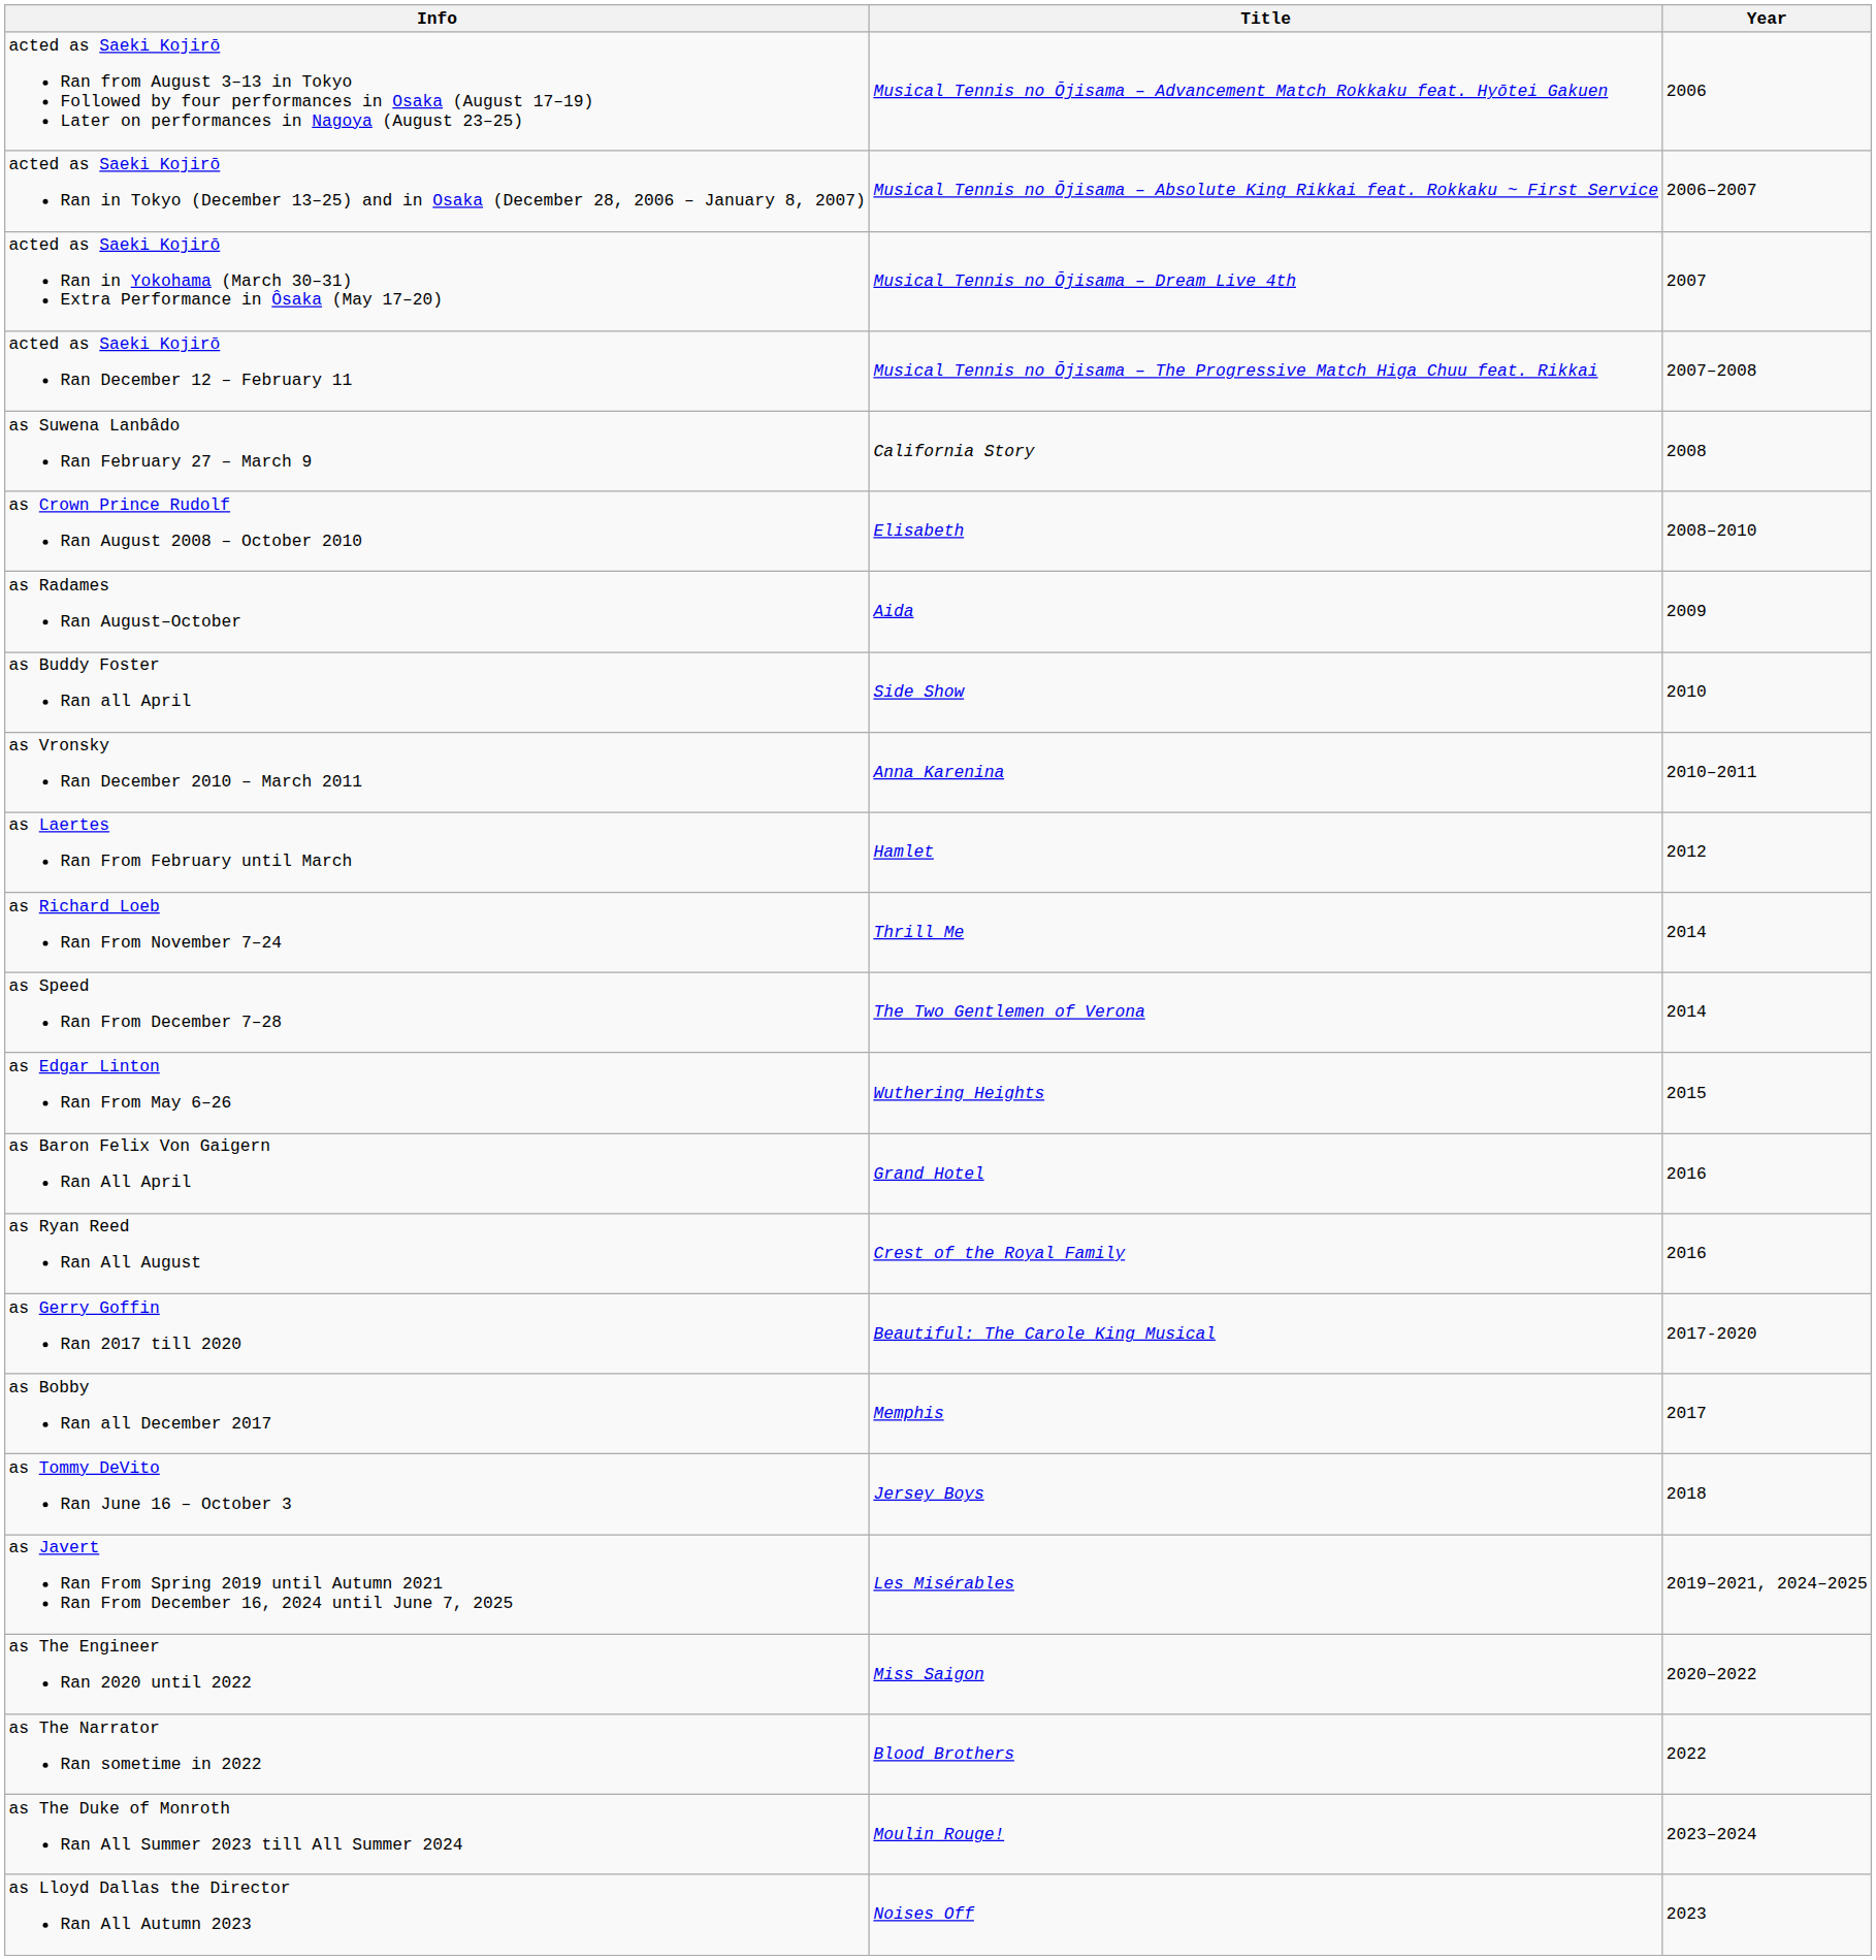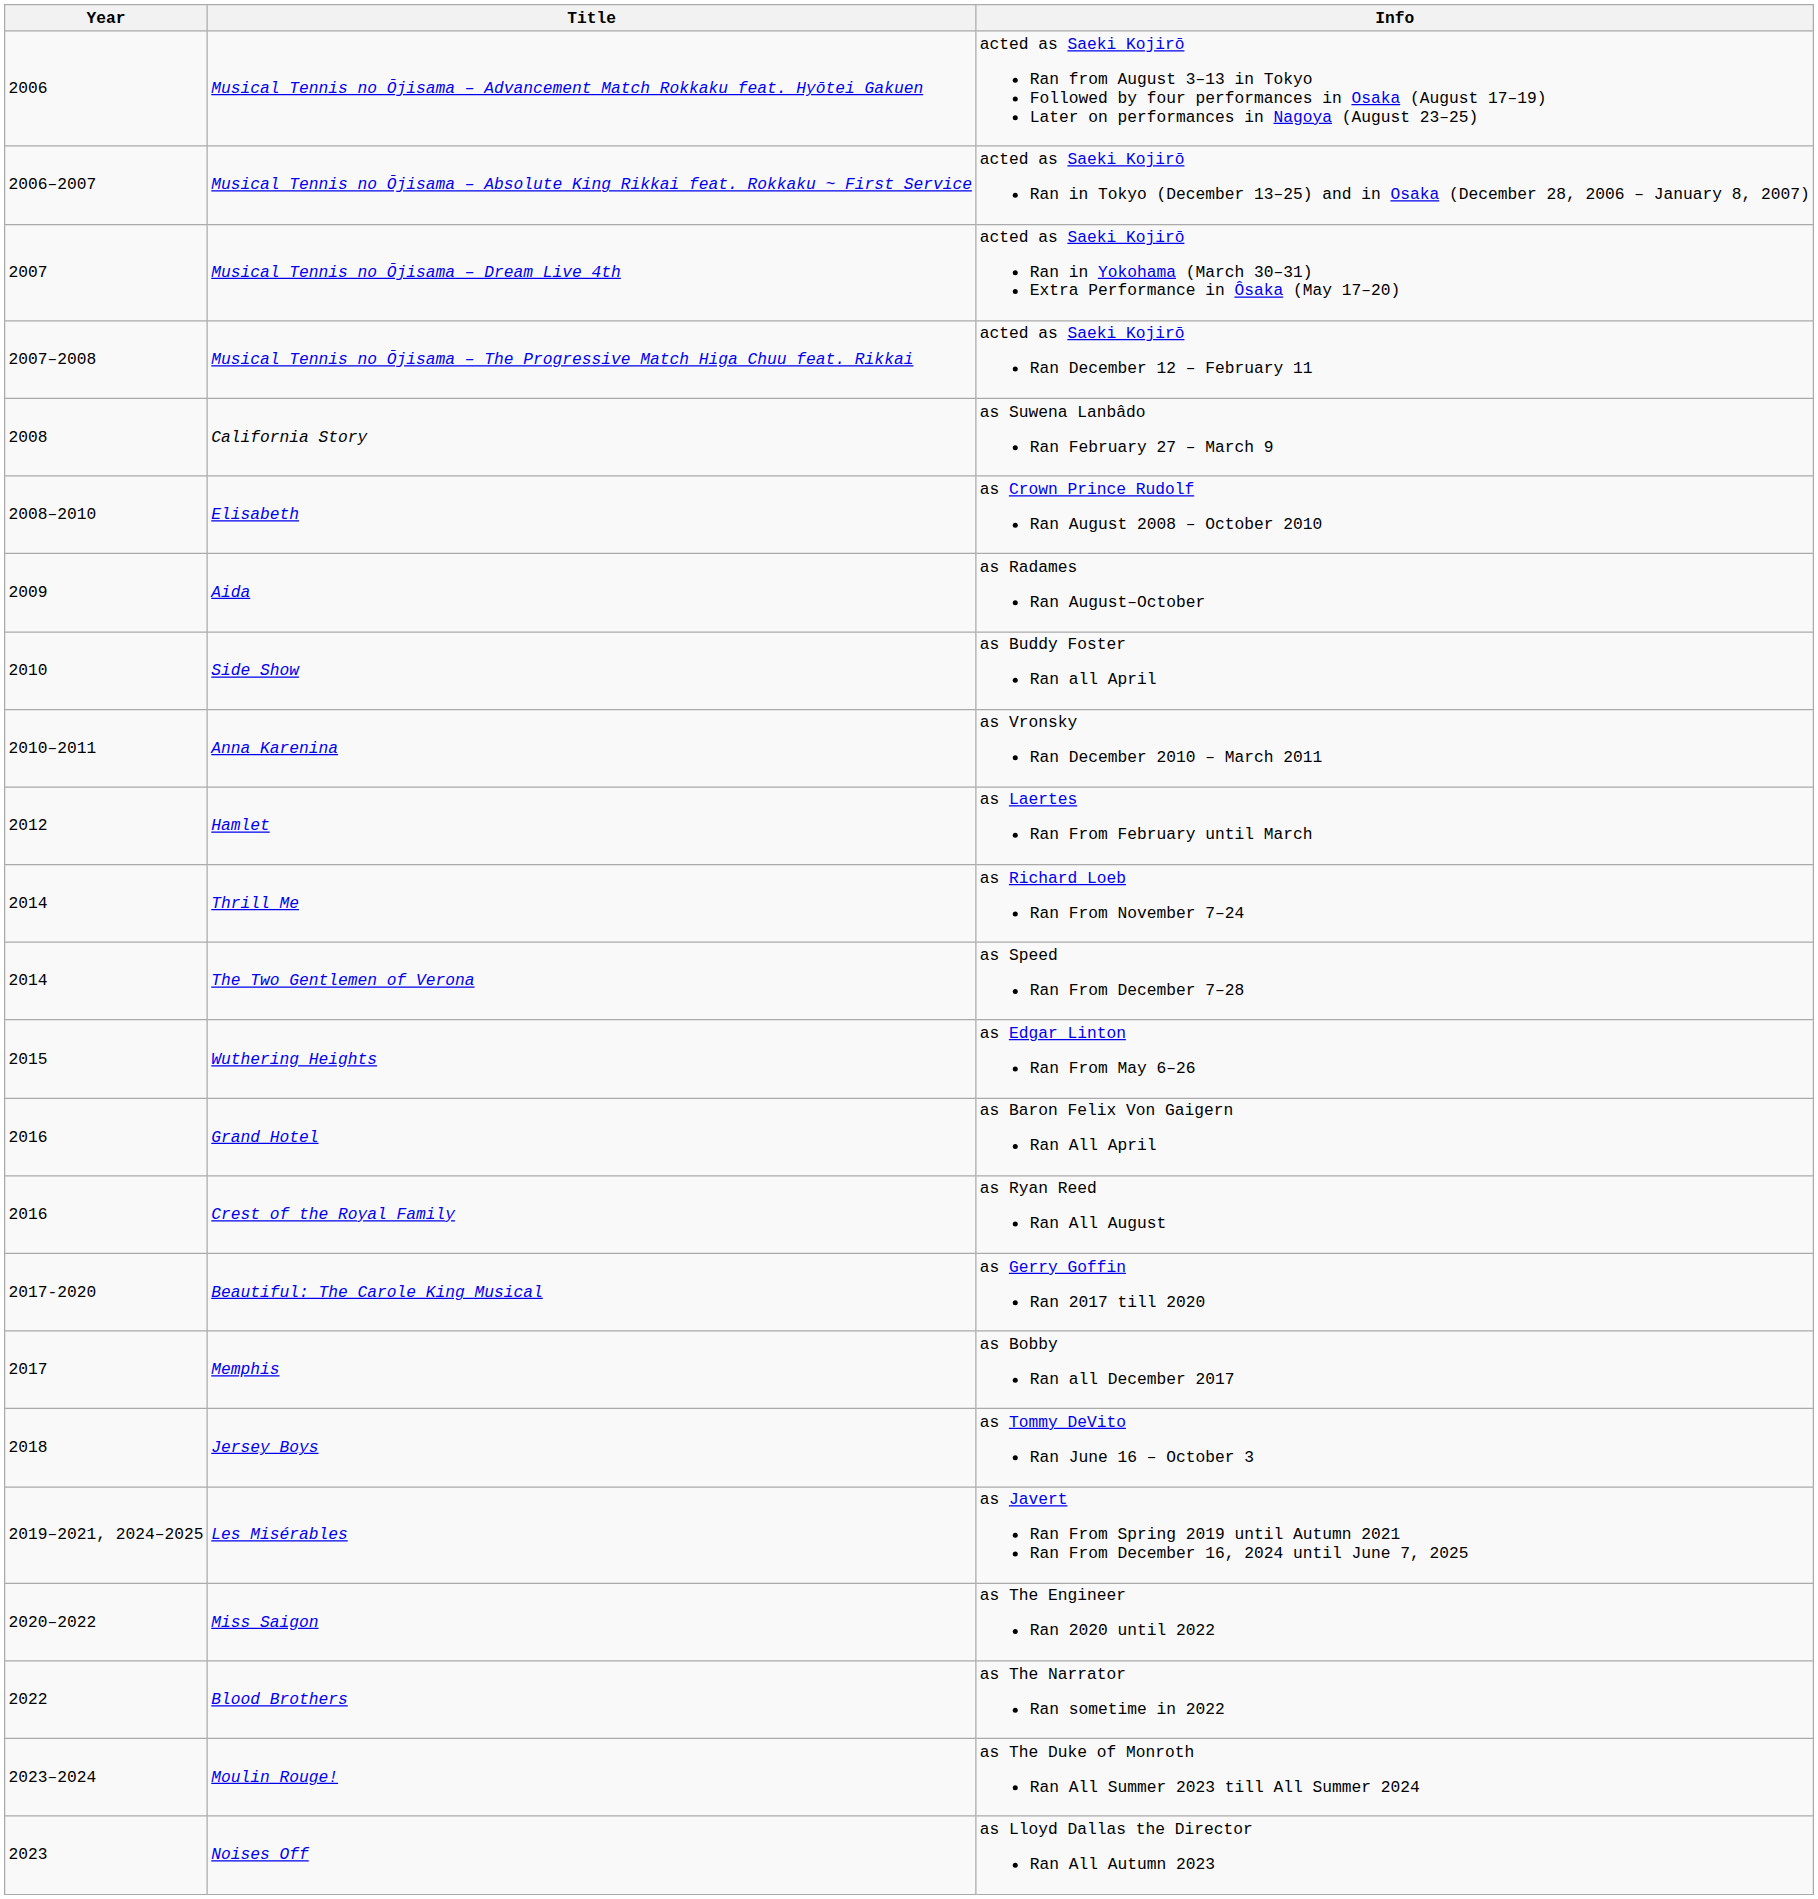 <table class="wikitable">
 <tr>
+<th>Year</th>
+<th>Title</th>
 <th>Info</th>
-<th>Title</th>
-<th>Year</th>
 </tr>
 <tr>
+<td>2006</td>
+<td><em><a href='#'>Musical Tennis no Ōjisama – Advancement Match Rokkaku feat. Hyōtei Gakuen</a></em></td>
 <td>acted as <a href='#'>Saeki Kojirō</a><br><ul><li>Ran from August 3–13 in Tokyo</li><li>Followed by four performances in <a href='#'>Osaka</a> (August 17–19)</li><li>Later on performances in <a href='#'>Nagoya</a> (August 23–25)</li></ul></td>
-<td><em><a href='#'>Musical Tennis no Ōjisama – Advancement Match Rokkaku feat. Hyōtei Gakuen</a></em></td>
-<td>2006</td>
 </tr>
 <tr>
+<td>2006–2007</td>
+<td><em><a href='#'>Musical Tennis no Ōjisama – Absolute King Rikkai feat. Rokkaku ~ First Service</a></em></td>
 <td>acted as <a href='#'>Saeki Kojirō</a><br><ul><li>Ran in Tokyo (December 13–25) and in <a href='#'>Osaka</a> (December 28, 2006 – January 8, 2007)</li></ul></td>
-<td><em><a href='#'>Musical Tennis no Ōjisama – Absolute King Rikkai feat. Rokkaku ~ First Service</a></em></td>
-<td>2006–2007</td>
 </tr>
 <tr>
+<td>2007</td>
+<td><em><a href='#'>Musical Tennis no Ōjisama – Dream Live 4th</a></em></td>
 <td>acted as <a href='#'>Saeki Kojirō</a><br><ul><li>Ran in <a href='#'>Yokohama</a> (March 30–31)</li><li>Extra Performance in <a href='#'>Ôsaka</a> (May 17–20)</li></ul></td>
-<td><em><a href='#'>Musical Tennis no Ōjisama – Dream Live 4th</a></em></td>
-<td>2007</td>
 </tr>
 <tr>
+<td>2007–2008</td>
+<td><em><a href='#'>Musical Tennis no Ōjisama – The Progressive Match Higa Chuu feat. Rikkai</a></em></td>
 <td>acted as <a href='#'>Saeki Kojirō</a><br><ul><li>Ran December 12 – February 11</li></ul></td>
-<td><em><a href='#'>Musical Tennis no Ōjisama – The Progressive Match Higa Chuu feat. Rikkai</a></em></td>
-<td>2007–2008</td>
 </tr>
 <tr>
+<td>2008</td>
+<td><em>California Story</em></td>
 <td>as Suwena Lanbâdo<br><ul><li>Ran February 27 – March 9</li></ul></td>
-<td><em>California Story</em></td>
-<td>2008</td>
 </tr>
 <tr>
+<td>2008–2010</td>
+<td><em><a href='#'>Elisabeth</a></em></td>
 <td>as <a href='#'>Crown Prince Rudolf</a><br><ul><li>Ran August 2008 – October 2010</li></ul></td>
-<td><em><a href='#'>Elisabeth</a></em></td>
-<td>2008–2010</td>
 </tr>
 <tr>
+<td>2009</td>
+<td><em><a href='#'>Aida</a></em></td>
 <td>as Radames<br><ul><li>Ran August–October</li></ul></td>
-<td><em><a href='#'>Aida</a></em></td>
-<td>2009</td>
 </tr>
 <tr>
+<td>2010</td>
+<td><em><a href='#'>Side Show</a></em></td>
 <td>as Buddy Foster<br><ul><li>Ran all April</li></ul></td>
-<td><em><a href='#'>Side Show</a></em></td>
-<td>2010</td>
 </tr>
 <tr>
+<td>2010–2011</td>
+<td><em><a href='#'>Anna Karenina</a></em></td>
 <td>as Vronsky<br><ul><li>Ran December 2010 – March 2011</li></ul></td>
-<td><em><a href='#'>Anna Karenina</a></em></td>
-<td>2010–2011</td>
 </tr>
 <tr>
+<td>2012</td>
+<td><em><a href='#'>Hamlet</a></em></td>
 <td>as <a href='#'>Laertes</a><br><ul><li>Ran From February until March</li></ul></td>
-<td><em><a href='#'>Hamlet</a></em></td>
-<td>2012</td>
 </tr>
 <tr>
+<td>2014</td>
+<td><em><a href='#'>Thrill Me</a></em></td>
 <td>as <a href='#'>Richard Loeb</a><br><ul><li>Ran From November 7–24</li></ul></td>
-<td><em><a href='#'>Thrill Me</a></em></td>
-<td>2014</td>
 </tr>
 <tr>
+<td>2014</td>
+<td><em><a href='#'>The Two Gentlemen of Verona</a></em></td>
 <td>as Speed<br><ul><li>Ran From December 7–28</li></ul></td>
-<td><em><a href='#'>The Two Gentlemen of Verona</a></em></td>
-<td>2014</td>
 </tr>
 <tr>
+<td>2015</td>
+<td><em><a href='#'>Wuthering Heights</a></em></td>
 <td>as <a href='#'>Edgar Linton</a><br><ul><li>Ran From May 6–26</li></ul></td>
-<td><em><a href='#'>Wuthering Heights</a></em></td>
-<td>2015</td>
 </tr>
 <tr>
+<td>2016</td>
+<td><em><a href='#'>Grand Hotel</a></em></td>
 <td>as Baron Felix Von Gaigern<br><ul><li>Ran All April</li></ul></td>
-<td><em><a href='#'>Grand Hotel</a></em></td>
-<td>2016</td>
 </tr>
 <tr>
+<td>2016</td>
+<td><em><a href='#'>Crest of the Royal Family</a></em></td>
 <td>as Ryan Reed<br><ul><li>Ran All August</li></ul></td>
-<td><em><a href='#'>Crest of the Royal Family</a></em></td>
-<td>2016</td>
 </tr>
 <tr>
+<td>2017-2020</td>
+<td><em><a href='#'>Beautiful: The Carole King Musical</a></em></td>
 <td>as <a href='#'>Gerry Goffin</a><br><ul><li>Ran 2017 till 2020</li></ul></td>
-<td><em><a href='#'>Beautiful: The Carole King Musical</a></em></td>
-<td>2017-2020</td>
 </tr>
 <tr>
+<td>2017</td>
+<td><a href='#'><em>Memphis</em></a></td>
 <td>as Bobby<br><ul><li>Ran all December 2017</li></ul></td>
-<td><a href='#'><em>Memphis</em></a></td>
-<td>2017</td>
 </tr>
 <tr>
+<td>2018</td>
+<td><em><a href='#'>Jersey Boys</a></em></td>
 <td>as <a href='#'>Tommy DeVito</a><br><ul><li>Ran June 16 – October 3</li></ul></td>
-<td><em><a href='#'>Jersey Boys</a></em></td>
-<td>2018</td>
 </tr>
 <tr>
+<td>2019–2021, 2024–2025</td>
+<td><em><a href='#'>Les Misérables</a></em></td>
 <td>as <a href='#'>Javert</a><br><ul><li>Ran From Spring 2019 until Autumn 2021</li><li>Ran From December 16, 2024 until June 7, 2025</li></ul></td>
-<td><em><a href='#'>Les Misérables</a></em></td>
-<td>2019–2021, 2024–2025</td>
 </tr>
 <tr>
+<td>2020–2022</td>
+<td><em><a href='#'>Miss Saigon</a></em></td>
 <td>as The Engineer<br><ul><li>Ran 2020 until 2022</li></ul></td>
-<td><em><a href='#'>Miss Saigon</a></em></td>
-<td>2020–2022</td>
 </tr>
 <tr>
+<td>2022</td>
+<td><em><a href='#'>Blood Brothers</a></em></td>
 <td>as The Narrator<br><ul><li>Ran sometime in 2022</li></ul></td>
-<td><em><a href='#'>Blood Brothers</a></em></td>
-<td>2022</td>
 </tr>
 <tr>
+<td>2023–2024</td>
+<td><em><a href='#'>Moulin Rouge!</a></em></td>
 <td>as The Duke of Monroth<br><ul><li>Ran All Summer 2023 till All Summer 2024</li></ul></td>
-<td><em><a href='#'>Moulin Rouge!</a></em></td>
-<td>2023–2024</td>
 </tr>
 <tr>
+<td>2023</td>
+<td><em><a href='#'>Noises Off</a></em></td>
 <td>as Lloyd Dallas the Director<br><ul><li>Ran All Autumn 2023</li></ul></td>
-<td><em><a href='#'>Noises Off</a></em></td>
-<td>2023</td>
 </tr>
 </table>
